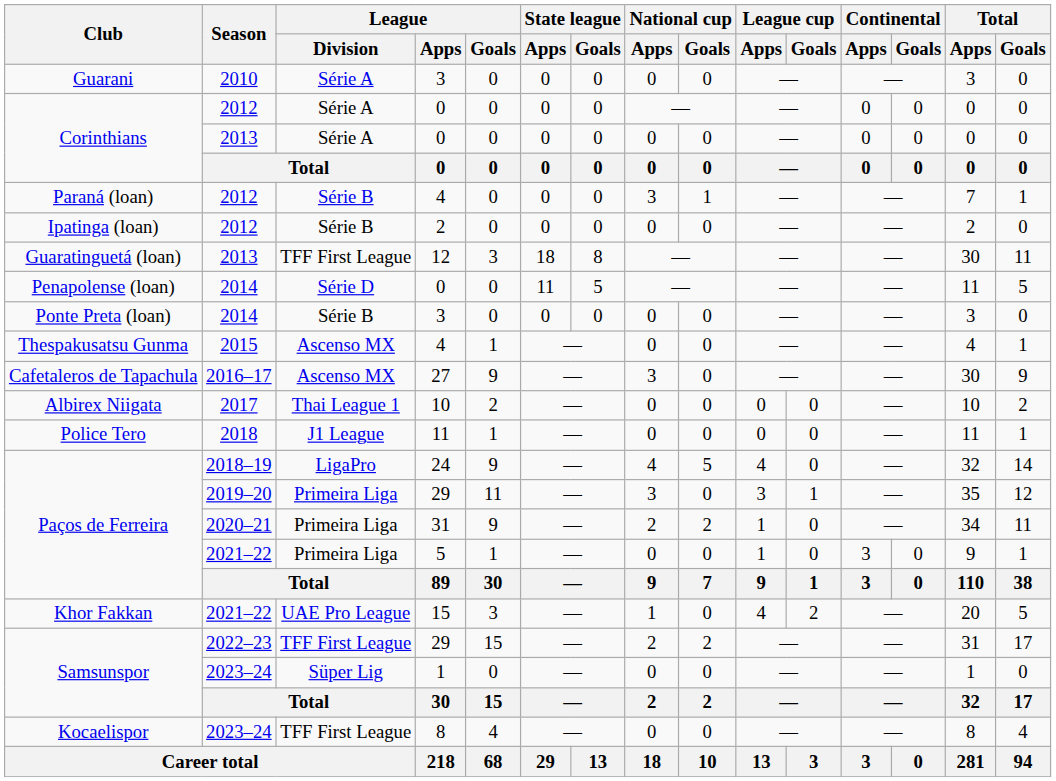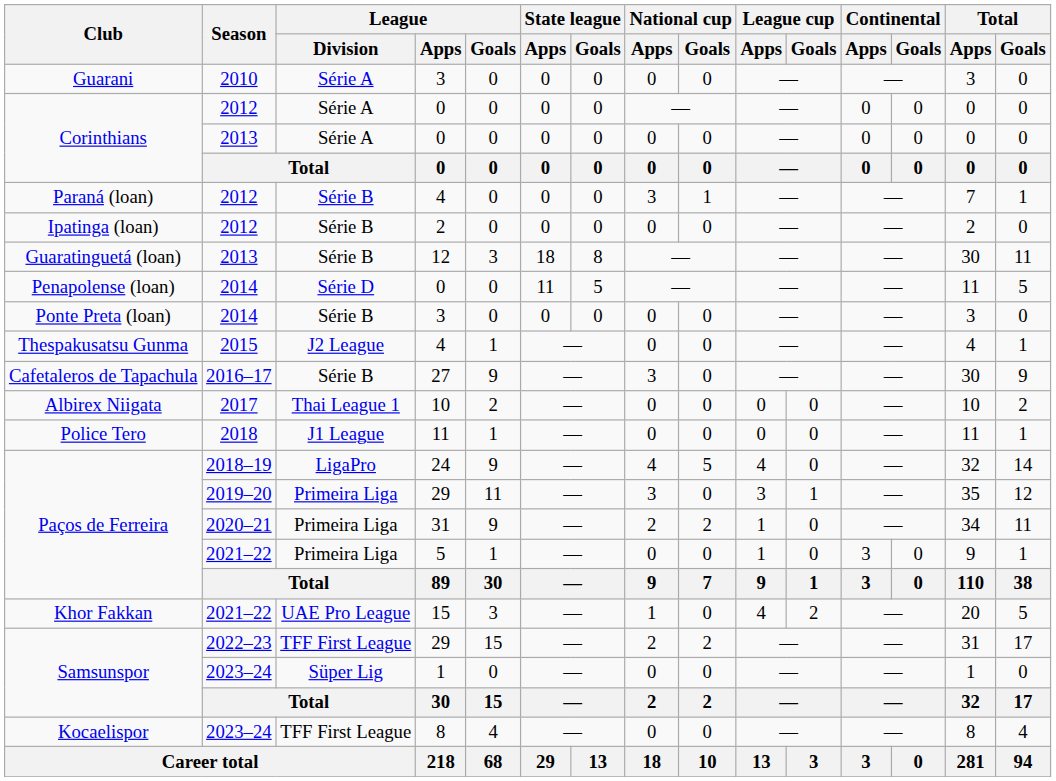 <table class="wikitable" style="text-align: center;">
 <tr>
 <th rowspan="2">Club</th>
 <th rowspan="2">Season</th>
 <th colspan="3">League</th>
 <th colspan="2">State league</th>
 <th colspan="2">National cup</th>
 <th colspan="2">League cup</th>
 <th colspan="2">Continental</th>
 <th colspan="2">Total</th>
 </tr>
 <tr>
 <th>Division</th>
 <th>Apps</th>
 <th>Goals</th>
 <th>Apps</th>
 <th>Goals</th>
 <th>Apps</th>
 <th>Goals</th>
 <th>Apps</th>
 <th>Goals</th>
 <th>Apps</th>
 <th>Goals</th>
 <th>Apps</th>
 <th>Goals</th>
 </tr>
 <tr>
 <td valign="center"><a href='#'>Guarani</a></td>
 <td><a href='#'>2010</a></td>
 <td><a href='#'>Série A</a></td>
 <td>3</td>
 <td>0</td>
 <td>0</td>
 <td>0</td>
 <td>0</td>
 <td>0</td>
 <td colspan="2">—</td>
 <td colspan="2">—</td>
 <td>3</td>
 <td>0</td>
 </tr>
 <tr>
 <td rowspan="3" valign="center"><a href='#'>Corinthians</a></td>
 <td><a href='#'>2012</a></td>
 <td>Série A</td>
 <td>0</td>
 <td>0</td>
 <td>0</td>
 <td>0</td>
 <td colspan="2">—</td>
 <td colspan="2">—</td>
 <td>0</td>
 <td>0</td>
 <td>0</td>
 <td>0</td>
 </tr>
 <tr>
 <td><a href='#'>2013</a></td>
 <td>Série A</td>
 <td>0</td>
 <td>0</td>
 <td>0</td>
 <td>0</td>
 <td>0</td>
 <td>0</td>
 <td colspan="2">—</td>
 <td>0</td>
 <td>0</td>
 <td>0</td>
 <td>0</td>
 </tr>
 <tr>
 <th colspan="2">Total</th>
 <th>0</th>
 <th>0</th>
 <th>0</th>
 <th>0</th>
 <th>0</th>
 <th>0</th>
 <th colspan="2">—</th>
 <th>0</th>
 <th>0</th>
 <th>0</th>
 <th>0</th>
 </tr>
 <tr>
 <td valign="center"><a href='#'>Paraná</a> (loan)</td>
 <td><a href='#'>2012</a></td>
 <td><a href='#'>Série B</a></td>
 <td>4</td>
 <td>0</td>
 <td>0</td>
 <td>0</td>
 <td>3</td>
 <td>1</td>
 <td colspan="2">—</td>
 <td colspan="2">—</td>
 <td>7</td>
 <td>1</td>
 </tr>
 <tr>
 <td valign="center"><a href='#'>Ipatinga</a> (loan)</td>
 <td><a href='#'>2012</a></td>
 <td>Série B</td>
 <td>2</td>
 <td>0</td>
 <td>0</td>
 <td>0</td>
 <td>0</td>
 <td>0</td>
 <td colspan="2">—</td>
 <td colspan="2">—</td>
 <td>2</td>
 <td>0</td>
 </tr>
 <tr>
 <td valign="center"><a href='#'>Guaratinguetá</a> (loan)</td>
 <td><a href='#'>2013</a></td>
-<td>TFF First League</td>
+<td>Série B</td>
 <td>12</td>
 <td>3</td>
 <td>18</td>
 <td>8</td>
 <td colspan="2">—</td>
 <td colspan="2">—</td>
 <td colspan="2">—</td>
 <td>30</td>
 <td>11</td>
 </tr>
 <tr>
 <td valign="center"><a href='#'>Penapolense</a> (loan)</td>
 <td><a href='#'>2014</a></td>
 <td><a href='#'>Série D</a></td>
 <td>0</td>
 <td>0</td>
 <td>11</td>
 <td>5</td>
 <td colspan="2">—</td>
 <td colspan="2">—</td>
 <td colspan="2">—</td>
 <td>11</td>
 <td>5</td>
 </tr>
 <tr>
 <td valign="center"><a href='#'>Ponte Preta</a> (loan)</td>
 <td><a href='#'>2014</a></td>
 <td>Série B</td>
 <td>3</td>
 <td>0</td>
 <td>0</td>
 <td>0</td>
 <td>0</td>
 <td>0</td>
 <td colspan="2">—</td>
 <td colspan="2">—</td>
 <td>3</td>
 <td>0</td>
 </tr>
 <tr>
 <td valign="center"><a href='#'>Thespakusatsu Gunma</a></td>
 <td><a href='#'>2015</a></td>
-<td><a href='#'>Ascenso MX</a></td>
+<td><a href='#'>J2 League</a></td>
 <td>4</td>
 <td>1</td>
 <td colspan="2">—</td>
 <td>0</td>
 <td>0</td>
 <td colspan="2">—</td>
 <td colspan="2">—</td>
 <td>4</td>
 <td>1</td>
 </tr>
 <tr>
 <td valign="center"><a href='#'>Cafetaleros de Tapachula</a></td>
 <td><a href='#'>2016–17</a></td>
-<td><a href='#'>Ascenso MX</a></td>
+<td>Série B</td>
 <td>27</td>
 <td>9</td>
 <td colspan="2">—</td>
 <td>3</td>
 <td>0</td>
 <td colspan="2">—</td>
 <td colspan="2">—</td>
 <td>30</td>
 <td>9</td>
 </tr>
 <tr>
 <td valign="center"><a href='#'>Albirex Niigata</a></td>
 <td><a href='#'>2017</a></td>
 <td><a href='#'>Thai League 1</a></td>
 <td>10</td>
 <td>2</td>
 <td colspan="2">—</td>
 <td>0</td>
 <td>0</td>
 <td>0</td>
 <td>0</td>
 <td colspan="2">—</td>
 <td>10</td>
 <td>2</td>
 </tr>
 <tr>
 <td valign="center"><a href='#'>Police Tero</a></td>
 <td><a href='#'>2018</a></td>
 <td><a href='#'>J1 League</a></td>
 <td>11</td>
 <td>1</td>
 <td colspan="2">—</td>
 <td>0</td>
 <td>0</td>
 <td>0</td>
 <td>0</td>
 <td colspan="2">—</td>
 <td>11</td>
 <td>1</td>
 </tr>
 <tr>
 <td rowspan="5" valign="center"><a href='#'>Paços de Ferreira</a></td>
 <td><a href='#'>2018–19</a></td>
 <td><a href='#'>LigaPro</a></td>
 <td>24</td>
 <td>9</td>
 <td colspan="2">—</td>
 <td>4</td>
 <td>5</td>
 <td>4</td>
 <td>0</td>
 <td colspan="2">—</td>
 <td>32</td>
 <td>14</td>
 </tr>
 <tr>
 <td><a href='#'>2019–20</a></td>
 <td><a href='#'>Primeira Liga</a></td>
 <td>29</td>
 <td>11</td>
 <td colspan="2">—</td>
 <td>3</td>
 <td>0</td>
 <td>3</td>
 <td>1</td>
 <td colspan="2">—</td>
 <td>35</td>
 <td>12</td>
 </tr>
 <tr>
 <td><a href='#'>2020–21</a></td>
 <td>Primeira Liga</td>
 <td>31</td>
 <td>9</td>
 <td colspan="2">—</td>
 <td>2</td>
 <td>2</td>
 <td>1</td>
 <td>0</td>
 <td colspan="2">—</td>
 <td>34</td>
 <td>11</td>
 </tr>
 <tr>
 <td><a href='#'>2021–22</a></td>
 <td>Primeira Liga</td>
 <td>5</td>
 <td>1</td>
 <td colspan="2">—</td>
 <td>0</td>
 <td>0</td>
 <td>1</td>
 <td>0</td>
 <td>3</td>
 <td>0</td>
 <td>9</td>
 <td>1</td>
 </tr>
 <tr>
 <th colspan="2">Total</th>
 <th>89</th>
 <th>30</th>
 <th colspan="2">—</th>
 <th>9</th>
 <th>7</th>
 <th>9</th>
 <th>1</th>
 <th>3</th>
 <th>0</th>
 <th>110</th>
 <th>38</th>
 </tr>
 <tr>
 <td><a href='#'>Khor Fakkan</a></td>
 <td><a href='#'>2021–22</a></td>
 <td><a href='#'>UAE Pro League</a></td>
 <td>15</td>
 <td>3</td>
 <td colspan="2">—</td>
 <td>1</td>
 <td>0</td>
 <td>4</td>
 <td>2</td>
 <td colspan="2">—</td>
 <td>20</td>
 <td>5</td>
 </tr>
 <tr>
 <td rowspan="3"><a href='#'>Samsunspor</a></td>
 <td><a href='#'>2022–23</a></td>
 <td><a href='#'>TFF First League</a></td>
 <td>29</td>
 <td>15</td>
 <td colspan="2">—</td>
 <td>2</td>
 <td>2</td>
 <td colspan="2">—</td>
 <td colspan="2">—</td>
 <td>31</td>
 <td>17</td>
 </tr>
 <tr>
 <td><a href='#'>2023–24</a></td>
 <td><a href='#'>Süper Lig</a></td>
 <td>1</td>
 <td>0</td>
 <td colspan="2">—</td>
 <td>0</td>
 <td>0</td>
 <td colspan="2">—</td>
 <td colspan="2">—</td>
 <td>1</td>
 <td>0</td>
 </tr>
 <tr>
 <th colspan="2">Total</th>
 <th>30</th>
 <th>15</th>
 <th colspan="2">—</th>
 <th>2</th>
 <th>2</th>
 <th colspan="2">—</th>
 <th colspan="2">—</th>
 <th>32</th>
 <th>17</th>
 </tr>
 <tr>
 <td><a href='#'>Kocaelispor</a></td>
 <td><a href='#'>2023–24</a></td>
 <td>TFF First League</td>
 <td>8</td>
 <td>4</td>
 <td colspan="2">—</td>
 <td>0</td>
 <td>0</td>
 <td colspan="2">—</td>
 <td colspan="2">—</td>
 <td>8</td>
 <td>4</td>
 </tr>
 <tr>
 <th colspan="3"><strong>Career total</strong></th>
 <th>218</th>
 <th>68</th>
 <th>29</th>
 <th>13</th>
 <th>18</th>
 <th>10</th>
 <th>13</th>
 <th>3</th>
 <th>3</th>
 <th>0</th>
 <th>281</th>
 <th>94</th>
 </tr>
 </table>
